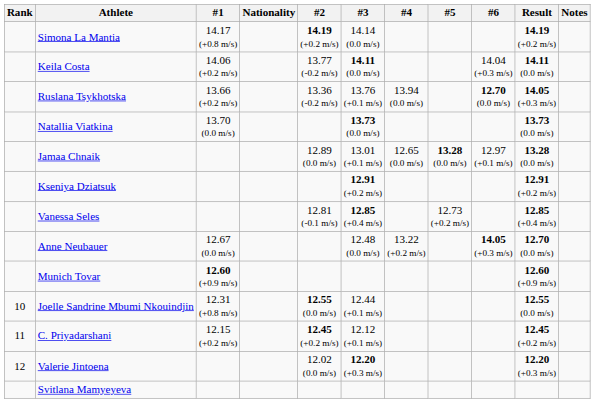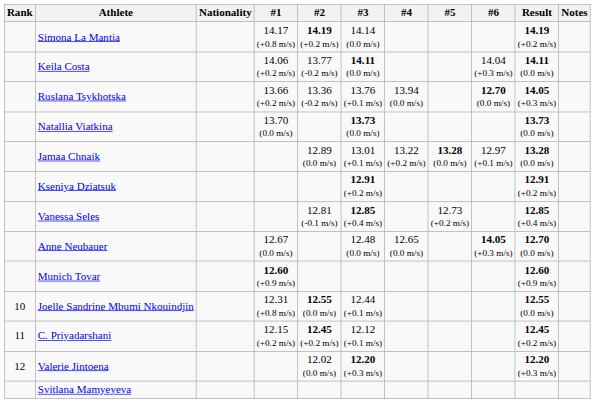 <table class="wikitable sortable" style="text-align:center">
 <tr>
 <th>Rank</th>
 <th>Athlete</th>
+<th>Nationality</th>
 <th>#1</th>
-<th>Nationality</th>
 <th>#2</th>
 <th>#3</th>
 <th>#4</th>
 <th>#5</th>
 <th>#6</th>
 <th>Result</th>
 <th>Notes</th>
 </tr>
 <tr>
 <td></td>
 <td align="left"><a href='#'>Simona La Mantia</a></td>
+<td align=left></td>
 <td>14.17<br> <small>(+0.8 m/s)</small></td>
-<td align=left></td>
 <td><strong>14.19</strong><br> <small>(+0.2 m/s)</small></td>
 <td>14.14<br> <small>(0.0 m/s)</small></td>
 <td></td>
 <td></td>
 <td></td>
 <td><strong>14.19</strong><br> <small>(+0.2 m/s)</small></td>
 <td></td>
 </tr>
 <tr>
 <td></td>
 <td align="left"><a href='#'>Keila Costa</a></td>
+<td align=left></td>
 <td>14.06<br> <small>(+0.2 m/s)</small></td>
-<td align=left></td>
 <td>13.77<br> <small>(-0.2 m/s)</small></td>
 <td><strong>14.11</strong><br> <small>(0.0 m/s)</small></td>
 <td></td>
 <td></td>
 <td>14.04<br> <small>(+0.3 m/s)</small></td>
 <td><strong>14.11</strong><br> <small>(0.0 m/s)</small></td>
 <td></td>
 </tr>
 <tr>
 <td></td>
 <td align="left"><a href='#'>Ruslana Tsykhotska</a></td>
+<td align=left></td>
 <td>13.66<br> <small>(+0.2 m/s)</small></td>
-<td align=left></td>
 <td>13.36<br> <small>(-0.2 m/s)</small></td>
 <td>13.76<br> <small>(+0.1 m/s)</small></td>
 <td>13.94<br> <small>(0.0 m/s)</small></td>
 <td></td>
 <td><strong>12.70</strong><br> <small>(0.0 m/s)</small></td>
 <td><strong>14.05</strong><br> <small>(+0.3 m/s)</small></td>
 <td></td>
 </tr>
 <tr>
 <td></td>
 <td align="left"><a href='#'>Natallia Viatkina</a></td>
+<td align=left></td>
 <td>13.70<br> <small>(0.0 m/s)</small></td>
-<td align=left></td>
 <td></td>
 <td><strong>13.73</strong><br> <small>(0.0 m/s)</small></td>
 <td></td>
 <td></td>
 <td></td>
 <td><strong>13.73</strong><br> <small>(0.0 m/s)</small></td>
 <td></td>
 </tr>
 <tr>
 <td></td>
 <td align="left"><a href='#'>Jamaa Chnaik</a></td>
+<td align=left></td>
 <td></td>
-<td align=left></td>
 <td>12.89<br> <small>(0.0 m/s)</small></td>
 <td>13.01<br> <small>(+0.1 m/s)</small></td>
-<td>12.65<br> <small>(0.0 m/s)</small></td>
+<td>13.22<br> <small>(+0.2 m/s)</small></td>
 <td><strong>13.28</strong><br> <small>(0.0 m/s)</small></td>
 <td>12.97<br> <small>(+0.1 m/s)</small></td>
 <td><strong>13.28</strong><br> <small>(0.0 m/s)</small></td>
 <td></td>
 </tr>
 <tr>
 <td></td>
 <td align="left"><a href='#'>Kseniya Dziatsuk</a></td>
+<td align=left></td>
 <td></td>
-<td align=left></td>
 <td></td>
 <td><strong>12.91</strong><br> <small>(+0.2 m/s)</small></td>
 <td></td>
 <td></td>
 <td></td>
 <td><strong>12.91</strong><br> <small>(+0.2 m/s)</small></td>
 <td></td>
 </tr>
 <tr>
 <td></td>
 <td align="left"><a href='#'>Vanessa Seles</a></td>
+<td align=left></td>
 <td></td>
-<td align=left></td>
 <td>12.81<br> <small>(-0.1 m/s)</small></td>
 <td><strong>12.85</strong><br> <small>(+0.4 m/s)</small></td>
 <td></td>
 <td>12.73<br> <small>(+0.2 m/s)</small></td>
 <td></td>
 <td><strong>12.85</strong><br> <small>(+0.4 m/s)</small></td>
 <td></td>
 </tr>
 <tr>
 <td></td>
 <td align="left"><a href='#'>Anne Neubauer</a></td>
+<td align=left></td>
 <td>12.67<br> <small>(0.0 m/s)</small></td>
-<td align=left></td>
 <td></td>
 <td>12.48<br> <small>(0.0 m/s)</small></td>
-<td>13.22<br> <small>(+0.2 m/s)</small></td>
+<td>12.65<br> <small>(0.0 m/s)</small></td>
 <td></td>
 <td><strong>14.05</strong><br> <small>(+0.3 m/s)</small></td>
 <td><strong>12.70</strong><br> <small>(0.0 m/s)</small></td>
 <td></td>
 </tr>
 <tr>
 <td></td>
 <td align="left"><a href='#'>Munich Tovar</a></td>
+<td align=left></td>
 <td><strong>12.60</strong><br> <small>(+0.9 m/s)</small></td>
-<td align=left></td>
 <td></td>
 <td></td>
 <td></td>
 <td></td>
 <td></td>
 <td><strong>12.60</strong><br> <small>(+0.9 m/s)</small></td>
 <td></td>
 </tr>
 <tr>
 <td>10</td>
 <td align="left"><a href='#'>Joelle Sandrine Mbumi Nkouindjin</a></td>
+<td align=left></td>
 <td>12.31<br> <small>(+0.8 m/s)</small></td>
-<td align=left></td>
 <td><strong>12.55</strong><br> <small>(0.0 m/s)</small></td>
 <td>12.44<br> <small>(+0.1 m/s)</small></td>
 <td></td>
 <td></td>
 <td></td>
 <td><strong>12.55</strong><br> <small>(0.0 m/s)</small></td>
 <td></td>
 </tr>
 <tr>
 <td>11</td>
 <td align="left"><a href='#'>C. Priyadarshani</a></td>
+<td align=left></td>
 <td>12.15<br> <small>(+0.2 m/s)</small></td>
-<td align=left></td>
 <td><strong>12.45</strong><br> <small>(+0.2 m/s)</small></td>
 <td>12.12<br> <small>(+0.1 m/s)</small></td>
 <td></td>
 <td></td>
 <td></td>
 <td><strong>12.45</strong><br> <small>(+0.2 m/s)</small></td>
 <td></td>
 </tr>
 <tr>
 <td>12</td>
 <td align="left"><a href='#'>Valerie Jintoena</a></td>
+<td align=left></td>
 <td></td>
-<td align=left></td>
 <td>12.02<br> <small>(0.0 m/s)</small></td>
 <td><strong>12.20</strong><br> <small>(+0.3 m/s)</small></td>
 <td></td>
 <td></td>
 <td></td>
 <td><strong>12.20</strong><br> <small>(+0.3 m/s)</small></td>
 <td></td>
 </tr>
 <tr>
 <td></td>
 <td align="left"><a href='#'>Svitlana Mamyeyeva</a></td>
+<td align=left></td>
 <td></td>
-<td align=left></td>
 <td></td>
 <td></td>
 <td></td>
 <td></td>
 <td></td>
 <td></td>
 <td></td>
 </tr>
 </table>
